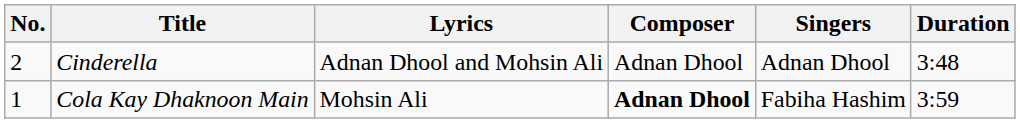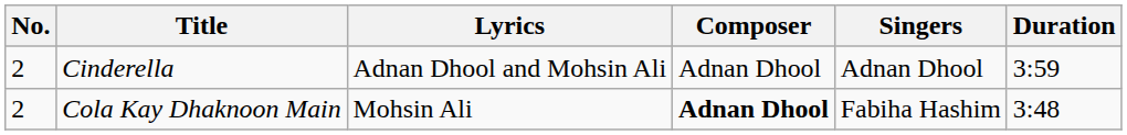 <table class="wikitable sortable mw-collapsible">
 <tr>
 <th>No.</th>
 <th>Title</th>
 <th>Lyrics</th>
 <th>Composer</th>
 <th>Singers</th>
 <th>Duration</th>
 </tr>
 <tr>
 <td>2</td>
 <td><em>Cinderella</em></td>
 <td>Adnan Dhool and Mohsin Ali</td>
 <td>Adnan Dhool</td>
 <td>Adnan Dhool</td>
-<td>3:48</td>
+<td>3:59</td>
 </tr>
 <tr>
-<td>1</td>
+<td>2</td>
 <td><em>Cola Kay Dhaknoon Main</em></td>
 <td>Mohsin Ali</td>
 <td><strong>Adnan Dhool</strong></td>
 <td>Fabiha Hashim</td>
-<td>3:59</td>
+<td>3:48</td>
 </tr>
 </table>
